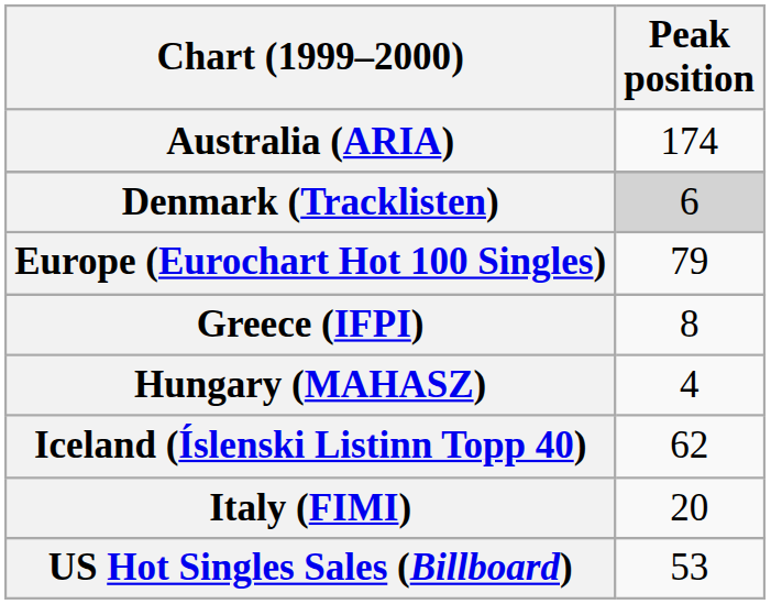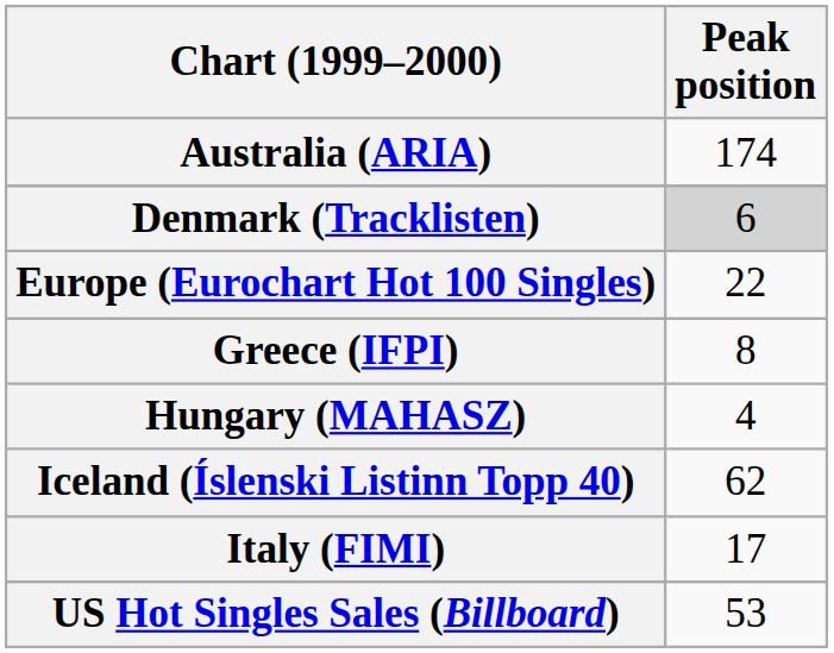 <table class="wikitable sortable plainrowheaders" style="text-align:center">
 <tr>
 <th scope="col">Chart (1999–2000)</th>
 <th scope="col">Peak<br>position</th>
 </tr>
 <tr>
 <th scope="row">Australia (<a href='#'>ARIA</a>)</th>
 <td>174</td>
 </tr>
 <tr>
 </tr>
 <tr>
 </tr>
 <tr>
 </tr>
 <tr>
 <th scope="row">Denmark (<a href='#'>Tracklisten</a>)</th>
 <td style="background: lightgrey;">6</td>
 </tr>
 <tr>
 <th scope="row">Europe (<a href='#'>Eurochart Hot 100 Singles</a>)</th>
-<td>79</td>
+<td>22</td>
 </tr>
 <tr>
 </tr>
 <tr>
 </tr>
 <tr>
 </tr>
 <tr>
 <th scope="row">Greece (<a href='#'>IFPI</a>)</th>
 <td>8</td>
 </tr>
 <tr>
 <th scope="row">Hungary (<a href='#'>MAHASZ</a>)</th>
 <td>4</td>
 </tr>
 <tr>
 <th scope="row">Iceland (<a href='#'>Íslenski Listinn Topp 40</a>)</th>
 <td>62</td>
 </tr>
 <tr>
 <th scope="row">Italy (<a href='#'>FIMI</a>)</th>
-<td>20</td>
+<td>17</td>
 </tr>
 <tr>
 </tr>
 <tr>
 </tr>
 <tr>
 </tr>
 <tr>
 </tr>
 <tr>
 </tr>
 <tr>
 </tr>
 <tr>
 </tr>
 <tr>
 </tr>
 <tr>
 </tr>
 <tr>
 <th scope="row">US <a href='#'>Hot Singles Sales</a> (<em><a href='#'>Billboard</a></em>)</th>
 <td>53</td>
 </tr>
 </table>
